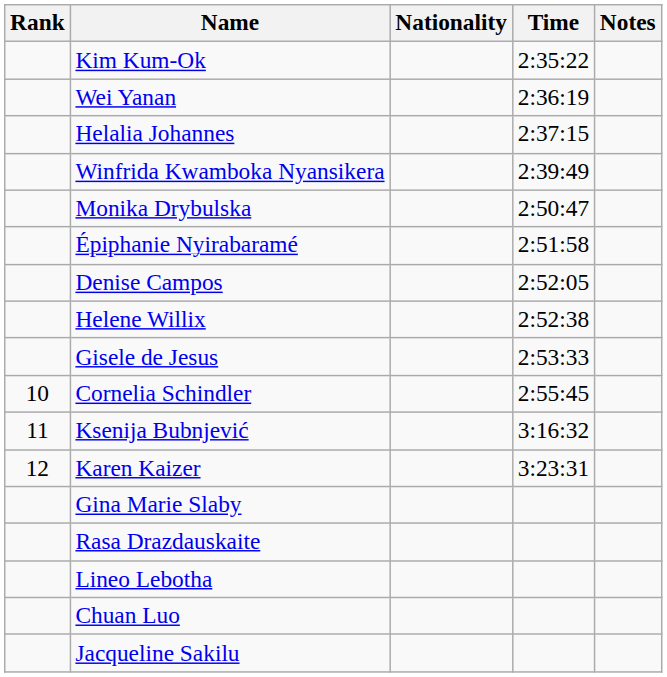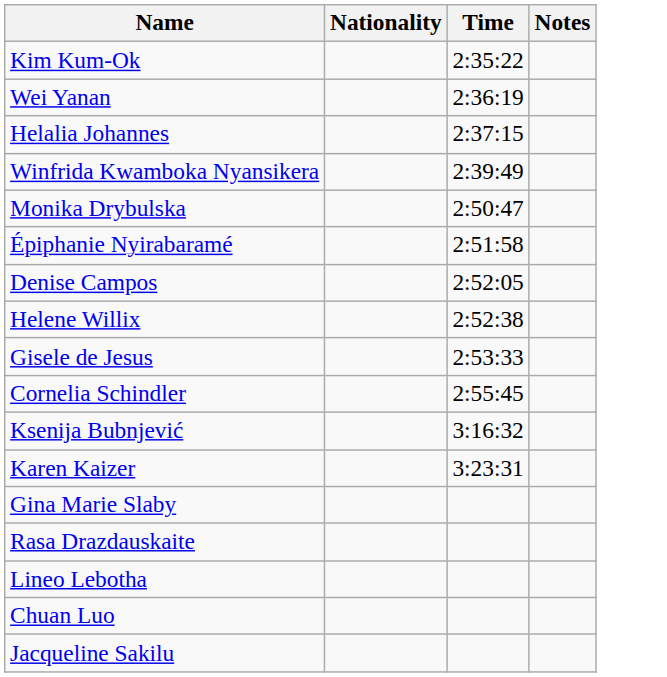 <table class="wikitable sortable" style="text-align:center">
 <tr>
-<th>Rank</th>
 <th>Name</th>
 <th>Nationality</th>
 <th>Time</th>
 <th>Notes</th>
 </tr>
 <tr>
-<td></td>
 <td align=left><a href='#'>Kim Kum-Ok</a></td>
 <td align=left></td>
 <td>2:35:22</td>
 <td></td>
 </tr>
 <tr>
-<td></td>
 <td align=left><a href='#'>Wei Yanan</a></td>
 <td align=left></td>
 <td>2:36:19</td>
 <td></td>
 </tr>
 <tr>
-<td></td>
 <td align=left><a href='#'>Helalia Johannes</a></td>
 <td align=left></td>
 <td>2:37:15</td>
 <td></td>
 </tr>
 <tr>
-<td></td>
 <td align=left><a href='#'>Winfrida Kwamboka Nyansikera</a></td>
 <td align=left></td>
 <td>2:39:49</td>
 <td></td>
 </tr>
 <tr>
-<td></td>
 <td align=left><a href='#'>Monika Drybulska</a></td>
 <td align=left></td>
 <td>2:50:47</td>
 <td></td>
 </tr>
 <tr>
-<td></td>
 <td align=left><a href='#'>Épiphanie Nyirabaramé</a></td>
 <td align=left></td>
 <td>2:51:58</td>
 <td></td>
 </tr>
 <tr>
-<td></td>
 <td align=left><a href='#'>Denise Campos</a></td>
 <td align=left></td>
 <td>2:52:05</td>
 <td></td>
 </tr>
 <tr>
-<td></td>
 <td align=left><a href='#'>Helene Willix</a></td>
 <td align=left></td>
 <td>2:52:38</td>
 <td></td>
 </tr>
 <tr>
-<td></td>
 <td align=left><a href='#'>Gisele de Jesus</a></td>
 <td align=left></td>
 <td>2:53:33</td>
 <td></td>
 </tr>
 <tr>
-<td>10</td>
 <td align=left><a href='#'>Cornelia Schindler</a></td>
 <td align=left></td>
 <td>2:55:45</td>
 <td></td>
 </tr>
 <tr>
-<td>11</td>
 <td align=left><a href='#'>Ksenija Bubnjević</a></td>
 <td align=left></td>
 <td>3:16:32</td>
 <td></td>
 </tr>
 <tr>
-<td>12</td>
 <td align=left><a href='#'>Karen Kaizer</a></td>
 <td align=left></td>
 <td>3:23:31</td>
 <td></td>
 </tr>
 <tr>
-<td></td>
 <td align=left><a href='#'>Gina Marie Slaby</a></td>
 <td align=left></td>
 <td></td>
 <td></td>
 </tr>
 <tr>
-<td></td>
 <td align=left><a href='#'>Rasa Drazdauskaite</a></td>
 <td align=left></td>
 <td></td>
 <td></td>
 </tr>
 <tr>
-<td></td>
 <td align=left><a href='#'>Lineo Lebotha</a></td>
 <td align=left></td>
 <td></td>
 <td></td>
 </tr>
 <tr>
-<td></td>
 <td align=left><a href='#'>Chuan Luo</a></td>
 <td align=left></td>
 <td></td>
 <td></td>
 </tr>
 <tr>
-<td></td>
 <td align=left><a href='#'>Jacqueline Sakilu</a></td>
 <td align=left></td>
 <td></td>
 <td></td>
 </tr>
 </table>
